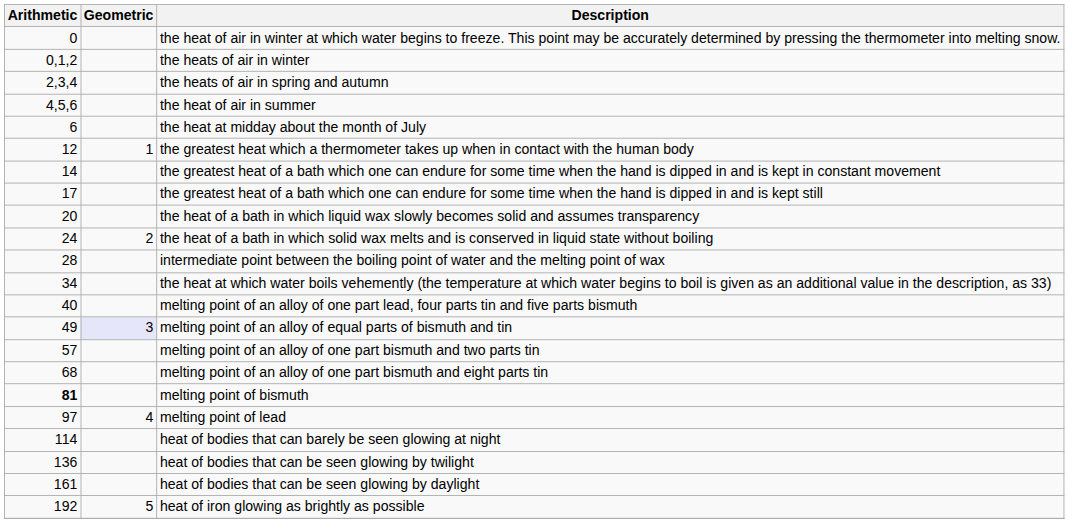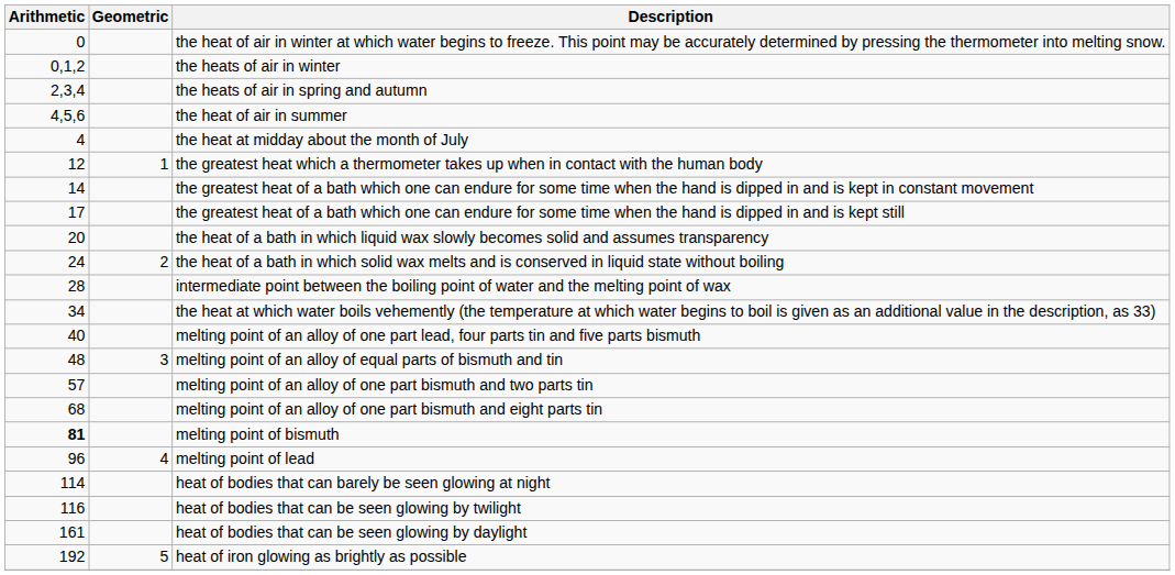 <table class="wikitable" style="text-align: right">
 <tr>
 <th>Arithmetic</th>
 <th>Geometric</th>
 <th>Description</th>
 </tr>
 <tr>
 <td>0</td>
 <td></td>
 <td style="text-align: left">the heat of air in winter at which water begins to freeze. This point may be accurately determined by pressing the thermometer into melting snow.</td>
 </tr>
 <tr>
 <td>0,1,2</td>
 <td></td>
 <td style="text-align: left">the heats of air in winter</td>
 </tr>
 <tr>
 <td>2,3,4</td>
 <td></td>
 <td style="text-align: left">the heats of air in spring and autumn</td>
 </tr>
 <tr>
 <td>4,5,6</td>
 <td></td>
 <td style="text-align: left">the heat of air in summer</td>
 </tr>
 <tr>
-<td>6</td>
+<td>4</td>
 <td></td>
 <td style="text-align: left">the heat at midday about the month of July</td>
 </tr>
 <tr>
 <td>12</td>
 <td>1</td>
 <td style="text-align: left">the greatest heat which a thermometer takes up when in contact with the human body</td>
 </tr>
 <tr>
 <td>14</td>
 <td></td>
 <td style="text-align: left">the greatest heat of a bath which one can endure for some time when the hand is dipped in and is kept in constant movement</td>
 </tr>
 <tr>
 <td>17</td>
 <td></td>
 <td style="text-align: left">the greatest heat of a bath which one can endure for some time when the hand is dipped in and is kept still</td>
 </tr>
 <tr>
 <td>20</td>
 <td></td>
 <td style="text-align: left">the heat of a bath in which liquid wax slowly becomes solid and assumes transparency</td>
 </tr>
 <tr>
 <td>24</td>
 <td>2</td>
 <td style="text-align: left">the heat of a bath in which solid wax  melts and is conserved in liquid state without boiling</td>
 </tr>
 <tr>
 <td>28</td>
 <td></td>
 <td style="text-align: left">intermediate point between the boiling point of water and the melting point of wax</td>
 </tr>
 <tr>
 <td>34</td>
 <td></td>
 <td style="text-align: left">the heat at which water boils vehemently (the temperature at which water begins to boil is given as an additional value in the description, as 33)</td>
 </tr>
 <tr>
 <td>40</td>
 <td></td>
 <td style="text-align: left">melting point of an alloy of one part lead, four parts tin and five parts bismuth</td>
 </tr>
 <tr>
-<td>49</td>
-<td style="background: lavender;">3</td>
+<td>48</td>
+<td>3</td>
 <td style="text-align: left">melting point of an alloy of equal parts of bismuth and tin</td>
 </tr>
 <tr>
 <td>57</td>
 <td></td>
 <td style="text-align: left">melting point of an alloy of one part bismuth and two parts tin</td>
 </tr>
 <tr>
 <td>68</td>
 <td></td>
 <td style="text-align: left">melting point of an alloy of one part bismuth and eight parts tin</td>
 </tr>
 <tr>
 <td><strong>81</strong></td>
 <td></td>
 <td style="text-align: left">melting point of bismuth</td>
 </tr>
 <tr>
-<td>97</td>
+<td>96</td>
 <td>4</td>
 <td style="text-align: left">melting point of lead</td>
 </tr>
 <tr>
 <td>114</td>
 <td></td>
 <td style="text-align: left">heat of bodies that can barely be seen glowing at night</td>
 </tr>
 <tr>
-<td>136</td>
+<td>116</td>
 <td></td>
 <td style="text-align: left">heat of bodies that can be seen glowing by twilight</td>
 </tr>
 <tr>
 <td>161</td>
 <td></td>
 <td style="text-align: left">heat of bodies that can be seen glowing by daylight</td>
 </tr>
 <tr>
 <td>192</td>
 <td>5</td>
 <td style="text-align: left">heat of iron glowing as brightly as possible</td>
 </tr>
 <tr>
 </tr>
 </table>
